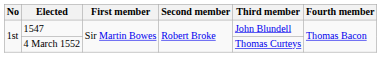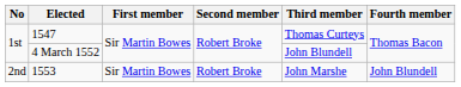 <table class="wikitable">
 <tr>
 <th>No</th>
 <th>Elected</th>
 <th>First member</th>
 <th>Second member</th>
 <th>Third member</th>
 <th>Fourth member</th>
 </tr>
 <tr>
 <td rowspan="2">1st</td>
 <td>1547</td>
 <td rowspan="2">Sir <a href='#'>Martin Bowes</a></td>
 <td rowspan="2"><a href='#'>Robert Broke</a></td>
-<td><a href='#'>John Blundell</a></td>
+<td><a href='#'>Thomas Curteys</a></td>
 <td rowspan="2"><a href='#'>Thomas Bacon</a></td>
 </tr>
 <tr>
 <td>4 March 1552</td>
-<td><a href='#'>Thomas Curteys</a></td>
+<td><a href='#'>John Blundell</a></td>
+</tr>
+<tr>
+<td>2nd</td>
+<td>1553</td>
+<td>Sir <a href='#'>Martin Bowes</a></td>
+<td><a href='#'>Robert Broke</a></td>
+<td><a href='#'>John Marshe</a></td>
+<td><a href='#'>John Blundell</a></td>
 </tr>
 </table>
